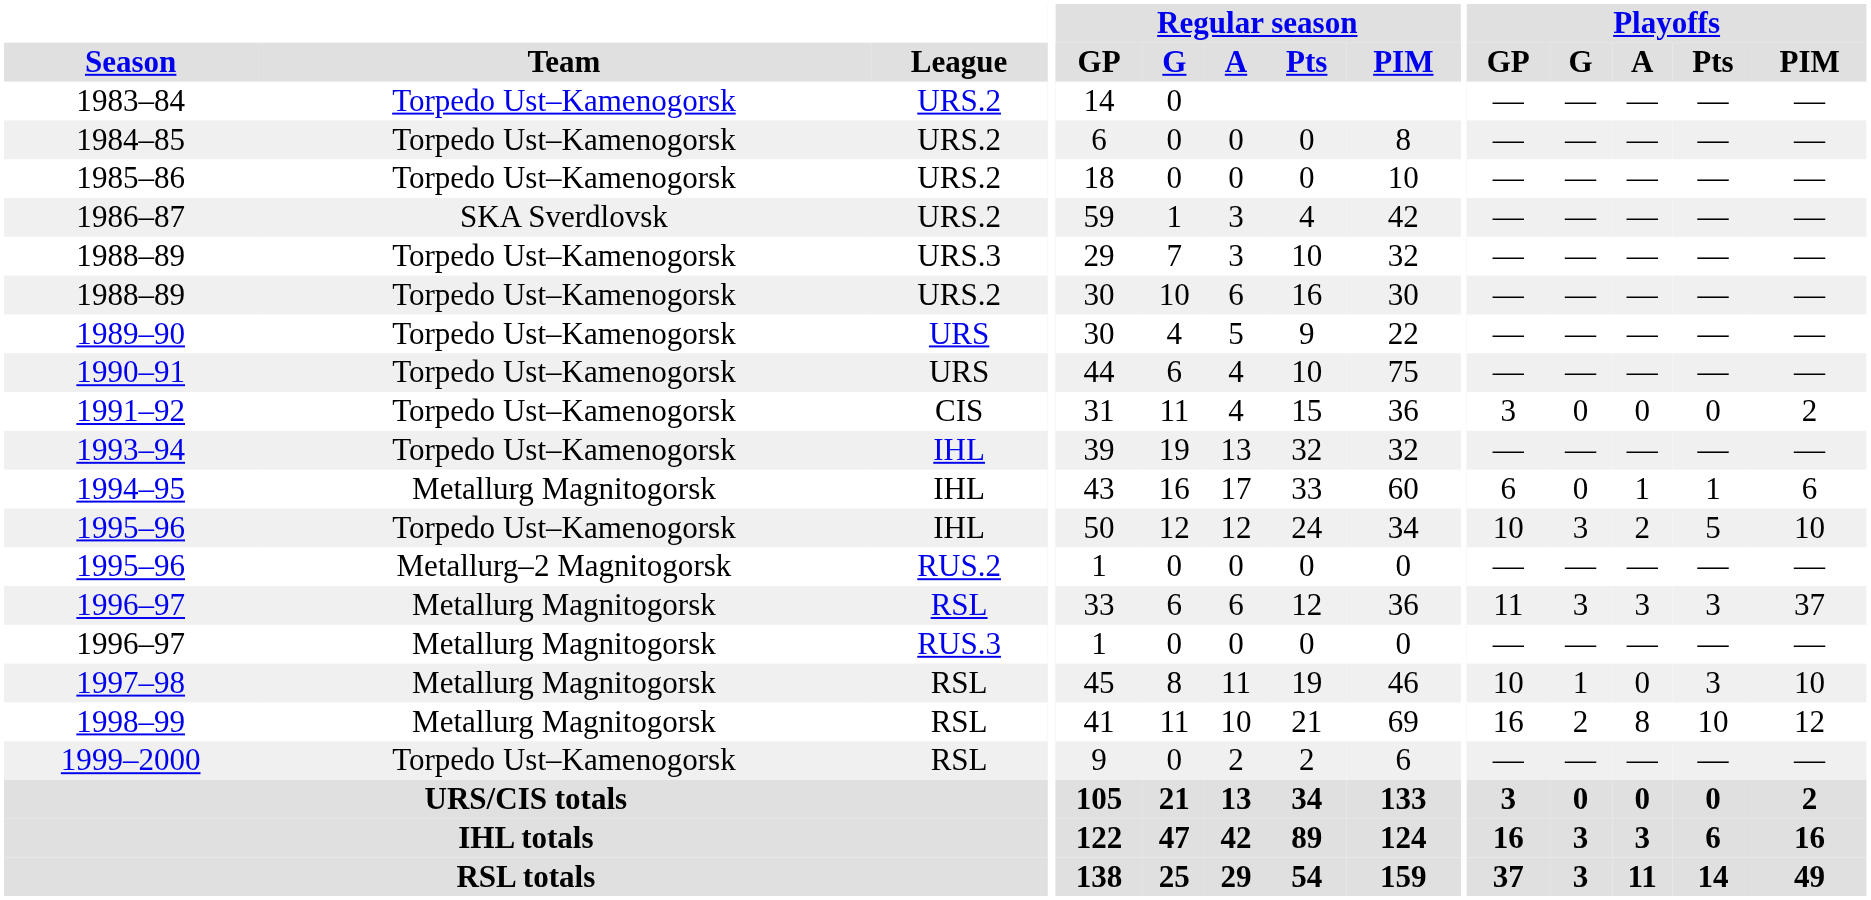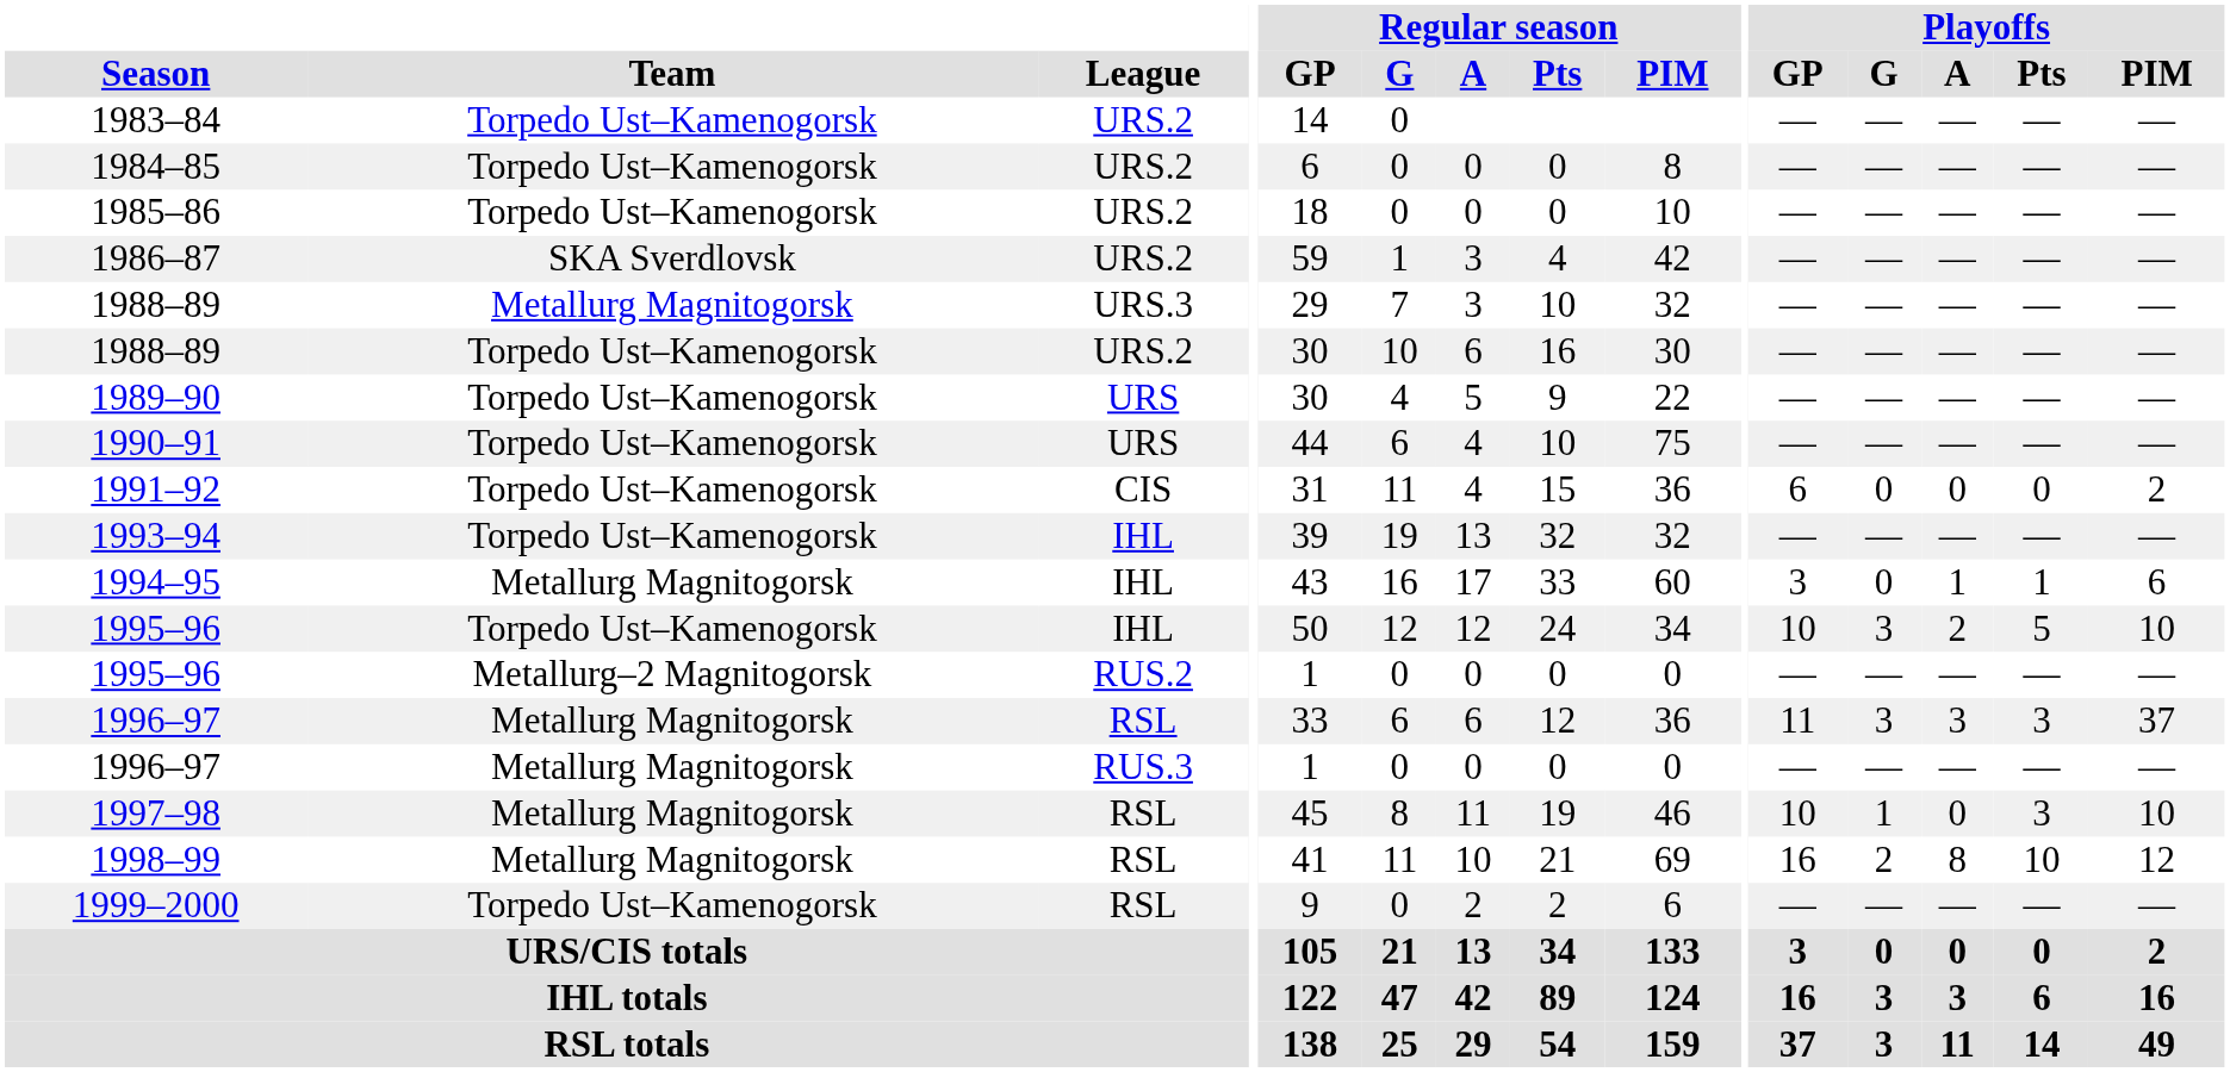 <table border="0" cellpadding="1" cellspacing="0" style="text-align:center; width:60em">
 <tr bgcolor="#e0e0e0">
 <th colspan="3" bgcolor="#ffffff"></th>
 <th rowspan="99" bgcolor="#ffffff"></th>
 <th colspan="5"><a href='#'>Regular season</a></th>
 <th rowspan="99" bgcolor="#ffffff"></th>
 <th colspan="5"><a href='#'>Playoffs</a></th>
 </tr>
 <tr bgcolor="#e0e0e0">
 <th><a href='#'>Season</a></th>
 <th>Team</th>
 <th>League</th>
 <th>GP</th>
 <th><a href='#'>G</a></th>
 <th><a href='#'>A</a></th>
 <th><a href='#'>Pts</a></th>
 <th><a href='#'>PIM</a></th>
 <th>GP</th>
 <th>G</th>
 <th>A</th>
 <th>Pts</th>
 <th>PIM</th>
 </tr>
 <tr>
 <td>1983–84</td>
 <td><a href='#'>Torpedo Ust–Kamenogorsk</a></td>
 <td><a href='#'>URS.2</a></td>
 <td>14</td>
 <td>0</td>
 <td></td>
 <td></td>
 <td></td>
 <td>—</td>
 <td>—</td>
 <td>—</td>
 <td>—</td>
 <td>—</td>
 </tr>
 <tr bgcolor="#f0f0f0">
 <td>1984–85</td>
 <td>Torpedo Ust–Kamenogorsk</td>
 <td>URS.2</td>
 <td>6</td>
 <td>0</td>
 <td>0</td>
 <td>0</td>
 <td>8</td>
 <td>—</td>
 <td>—</td>
 <td>—</td>
 <td>—</td>
 <td>—</td>
 </tr>
 <tr>
 <td>1985–86</td>
 <td>Torpedo Ust–Kamenogorsk</td>
 <td>URS.2</td>
 <td>18</td>
 <td>0</td>
 <td>0</td>
 <td>0</td>
 <td>10</td>
 <td>—</td>
 <td>—</td>
 <td>—</td>
 <td>—</td>
 <td>—</td>
 </tr>
 <tr bgcolor="#f0f0f0">
 <td>1986–87</td>
 <td>SKA Sverdlovsk</td>
 <td>URS.2</td>
 <td>59</td>
 <td>1</td>
 <td>3</td>
 <td>4</td>
 <td>42</td>
 <td>—</td>
 <td>—</td>
 <td>—</td>
 <td>—</td>
 <td>—</td>
 </tr>
 <tr>
 <td>1988–89</td>
-<td>Torpedo Ust–Kamenogorsk</td>
+<td><a href='#'>Metallurg Magnitogorsk</a></td>
 <td>URS.3</td>
 <td>29</td>
 <td>7</td>
 <td>3</td>
 <td>10</td>
 <td>32</td>
 <td>—</td>
 <td>—</td>
 <td>—</td>
 <td>—</td>
 <td>—</td>
 </tr>
 <tr bgcolor="#f0f0f0">
 <td>1988–89</td>
 <td>Torpedo Ust–Kamenogorsk</td>
 <td>URS.2</td>
 <td>30</td>
 <td>10</td>
 <td>6</td>
 <td>16</td>
 <td>30</td>
 <td>—</td>
 <td>—</td>
 <td>—</td>
 <td>—</td>
 <td>—</td>
 </tr>
 <tr>
 <td><a href='#'>1989–90</a></td>
 <td>Torpedo Ust–Kamenogorsk</td>
 <td><a href='#'>URS</a></td>
 <td>30</td>
 <td>4</td>
 <td>5</td>
 <td>9</td>
 <td>22</td>
 <td>—</td>
 <td>—</td>
 <td>—</td>
 <td>—</td>
 <td>—</td>
 </tr>
 <tr bgcolor="#f0f0f0">
 <td><a href='#'>1990–91</a></td>
 <td>Torpedo Ust–Kamenogorsk</td>
 <td>URS</td>
 <td>44</td>
 <td>6</td>
 <td>4</td>
 <td>10</td>
 <td>75</td>
 <td>—</td>
 <td>—</td>
 <td>—</td>
 <td>—</td>
 <td>—</td>
 </tr>
 <tr>
 <td><a href='#'>1991–92</a></td>
 <td>Torpedo Ust–Kamenogorsk</td>
 <td>CIS</td>
 <td>31</td>
 <td>11</td>
 <td>4</td>
 <td>15</td>
 <td>36</td>
-<td>3</td>
+<td>6</td>
 <td>0</td>
 <td>0</td>
 <td>0</td>
 <td>2</td>
 </tr>
 <tr bgcolor="#f0f0f0">
 <td><a href='#'>1993–94</a></td>
 <td>Torpedo Ust–Kamenogorsk</td>
 <td><a href='#'>IHL</a></td>
 <td>39</td>
 <td>19</td>
 <td>13</td>
 <td>32</td>
 <td>32</td>
 <td>—</td>
 <td>—</td>
 <td>—</td>
 <td>—</td>
 <td>—</td>
 </tr>
 <tr>
 <td><a href='#'>1994–95</a></td>
 <td>Metallurg Magnitogorsk</td>
 <td>IHL</td>
 <td>43</td>
 <td>16</td>
 <td>17</td>
 <td>33</td>
 <td>60</td>
-<td>6</td>
+<td>3</td>
 <td>0</td>
 <td>1</td>
 <td>1</td>
 <td>6</td>
 </tr>
 <tr bgcolor="#f0f0f0">
 <td><a href='#'>1995–96</a></td>
 <td>Torpedo Ust–Kamenogorsk</td>
 <td>IHL</td>
 <td>50</td>
 <td>12</td>
 <td>12</td>
 <td>24</td>
 <td>34</td>
 <td>10</td>
 <td>3</td>
 <td>2</td>
 <td>5</td>
 <td>10</td>
 </tr>
 <tr>
 <td><a href='#'>1995–96</a></td>
 <td>Metallurg–2 Magnitogorsk</td>
 <td><a href='#'>RUS.2</a></td>
 <td>1</td>
 <td>0</td>
 <td>0</td>
 <td>0</td>
 <td>0</td>
 <td>—</td>
 <td>—</td>
 <td>—</td>
 <td>—</td>
 <td>—</td>
 </tr>
 <tr bgcolor="#f0f0f0">
 <td><a href='#'>1996–97</a></td>
 <td>Metallurg Magnitogorsk</td>
 <td><a href='#'>RSL</a></td>
 <td>33</td>
 <td>6</td>
 <td>6</td>
 <td>12</td>
 <td>36</td>
 <td>11</td>
 <td>3</td>
 <td>3</td>
 <td>3</td>
 <td>37</td>
 </tr>
 <tr>
 <td>1996–97</td>
 <td>Metallurg Magnitogorsk</td>
 <td><a href='#'>RUS.3</a></td>
 <td>1</td>
 <td>0</td>
 <td>0</td>
 <td>0</td>
 <td>0</td>
 <td>—</td>
 <td>—</td>
 <td>—</td>
 <td>—</td>
 <td>—</td>
 </tr>
 <tr bgcolor="#f0f0f0">
 <td><a href='#'>1997–98</a></td>
 <td>Metallurg Magnitogorsk</td>
 <td>RSL</td>
 <td>45</td>
 <td>8</td>
 <td>11</td>
 <td>19</td>
 <td>46</td>
 <td>10</td>
 <td>1</td>
 <td>0</td>
 <td>3</td>
 <td>10</td>
 </tr>
 <tr>
 <td><a href='#'>1998–99</a></td>
 <td>Metallurg Magnitogorsk</td>
 <td>RSL</td>
 <td>41</td>
 <td>11</td>
 <td>10</td>
 <td>21</td>
 <td>69</td>
 <td>16</td>
 <td>2</td>
 <td>8</td>
 <td>10</td>
 <td>12</td>
 </tr>
 <tr bgcolor="#f0f0f0">
 <td><a href='#'>1999–2000</a></td>
 <td>Torpedo Ust–Kamenogorsk</td>
 <td>RSL</td>
 <td>9</td>
 <td>0</td>
 <td>2</td>
 <td>2</td>
 <td>6</td>
 <td>—</td>
 <td>—</td>
 <td>—</td>
 <td>—</td>
 <td>—</td>
 </tr>
 <tr bgcolor="#e0e0e0">
 <th colspan="3">URS/CIS totals</th>
 <th>105</th>
 <th>21</th>
 <th>13</th>
 <th>34</th>
 <th>133</th>
 <th>3</th>
 <th>0</th>
 <th>0</th>
 <th>0</th>
 <th>2</th>
 </tr>
 <tr bgcolor="#e0e0e0">
 <th colspan="3">IHL totals</th>
 <th>122</th>
 <th>47</th>
 <th>42</th>
 <th>89</th>
 <th>124</th>
 <th>16</th>
 <th>3</th>
 <th>3</th>
 <th>6</th>
 <th>16</th>
 </tr>
 <tr bgcolor="#e0e0e0">
 <th colspan="3">RSL totals</th>
 <th>138</th>
 <th>25</th>
 <th>29</th>
 <th>54</th>
 <th>159</th>
 <th>37</th>
 <th>3</th>
 <th>11</th>
 <th>14</th>
 <th>49</th>
 </tr>
 </table>
